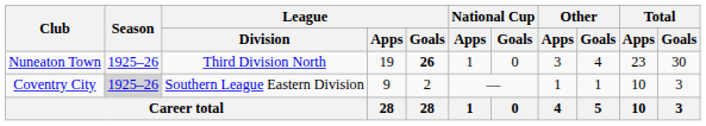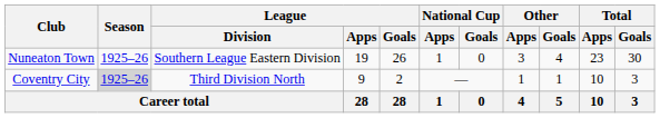 <table class="wikitable" style="text-align: center">
 <tr>
 <th rowspan="2">Club</th>
 <th rowspan="2">Season</th>
 <th colspan="3">League</th>
 <th colspan="2">National Cup</th>
 <th colspan="2">Other</th>
 <th colspan="2">Total</th>
 </tr>
 <tr>
 <th>Division</th>
 <th>Apps</th>
 <th>Goals</th>
 <th>Apps</th>
 <th>Goals</th>
 <th>Apps</th>
 <th>Goals</th>
 <th>Apps</th>
 <th>Goals</th>
 </tr>
 <tr>
 <td><a href='#'>Nuneaton Town</a></td>
 <td><a href='#'>1925–26</a></td>
-<td><a href='#'>Third Division North</a></td>
+<td><a href='#'>Southern League</a> Eastern Division</td>
 <td>19</td>
-<td><strong>26</strong></td>
+<td>26</td>
 <td>1</td>
 <td>0</td>
 <td>3</td>
 <td>4</td>
 <td>23</td>
 <td>30</td>
 </tr>
 <tr>
 <td><a href='#'>Coventry City</a></td>
 <td style="background: lightgrey;"><a href='#'>1925–26</a></td>
-<td><a href='#'>Southern League</a> Eastern Division</td>
+<td><a href='#'>Third Division North</a></td>
 <td>9</td>
 <td>2</td>
 <td colspan="2">—</td>
 <td>1</td>
 <td>1</td>
 <td>10</td>
 <td>3</td>
 </tr>
 <tr>
 <th colspan="3">Career total</th>
 <th>28</th>
 <th>28</th>
 <th>1</th>
 <th>0</th>
 <th>4</th>
 <th>5</th>
 <th>10</th>
 <th>3</th>
 </tr>
 </table>
